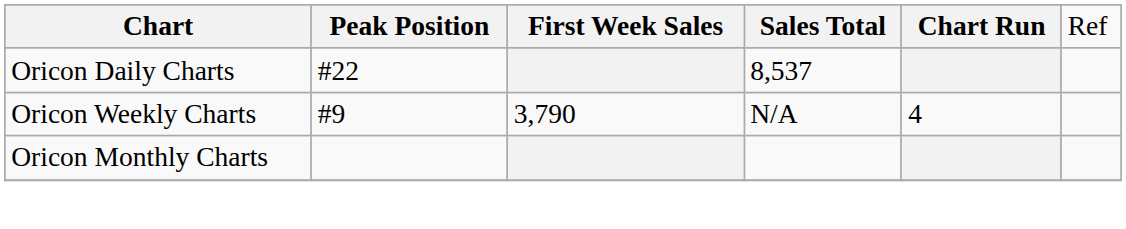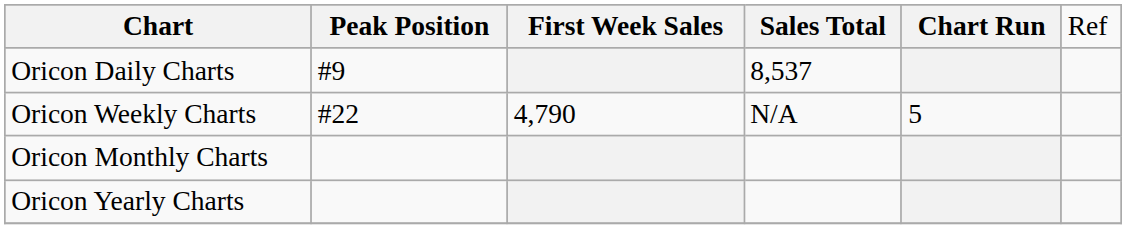 <table class="wikitable" width="650px">
 <tr>
 <th align="left">Chart</th>
 <th align="left">Peak Position</th>
 <th align="left">First Week Sales</th>
 <th align="left">Sales Total</th>
 <th align="left">Chart Run</th>
 <td align="left">Ref</td>
 </tr>
 <tr>
 <td align="left">Oricon Daily Charts</td>
-<td align="left">#22</td>
+<td align="left">#9</td>
 <th align="left"></th>
 <td align="left">8,537</td>
 <th align="left"></th>
 <td align="left"></td>
 </tr>
 <tr>
 <td align="left">Oricon Weekly Charts</td>
-<td align="left">#9</td>
-<td align="left">3,790</td>
+<td align="left">#22</td>
+<td align="left">4,790</td>
 <td align="left">N/A</td>
-<td align="left">4</td>
+<td align="left">5</td>
 <td align="left"></td>
 </tr>
 <tr>
 <td align="left">Oricon Monthly Charts</td>
 <td align="left"></td>
 <th align="left"></th>
 <td align="left"></td>
 <th align="left"></th>
 <td align="left"></td>
 </tr>
 <tr>
+<td align="left">Oricon Yearly Charts</td>
+<td align="left"></td>
+<th align="left"></th>
+<td align="left"></td>
+<th align="left"></th>
+<td align="left"></td>
+</tr>
+<tr>
 </tr>
 </table>
